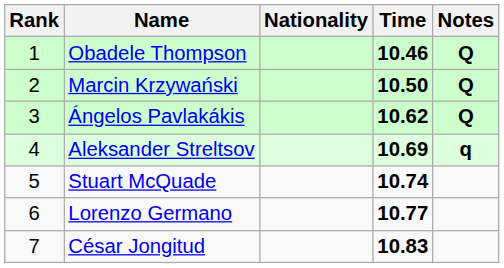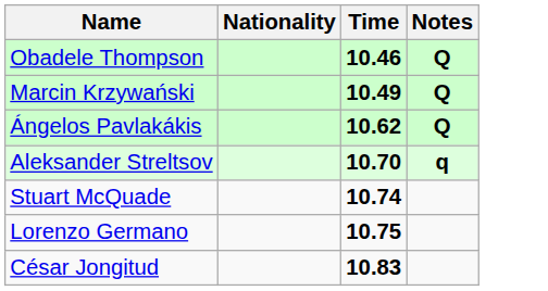 <table class="wikitable sortable" style="text-align:center">
 <tr>
-<th>Rank</th>
 <th>Name</th>
 <th>Nationality</th>
 <th>Time</th>
 <th>Notes</th>
 </tr>
 <tr bgcolor=ccffcc>
-<td>1</td>
 <td align=left><a href='#'>Obadele Thompson</a></td>
 <td align=left></td>
 <td><strong>10.46</strong></td>
 <td><strong>Q</strong></td>
 </tr>
 <tr bgcolor=ccffcc>
-<td>2</td>
 <td align=left><a href='#'>Marcin Krzywański</a></td>
 <td align=left></td>
-<td><strong>10.50</strong></td>
+<td><strong>10.49</strong></td>
 <td><strong>Q</strong></td>
 </tr>
 <tr bgcolor=ccffcc>
-<td>3</td>
 <td align=left><a href='#'>Ángelos Pavlakákis</a></td>
 <td align=left></td>
 <td><strong>10.62</strong></td>
 <td><strong>Q</strong></td>
 </tr>
 <tr bgcolor=ddffdd>
-<td>4</td>
 <td align=left><a href='#'>Aleksander Streltsov</a></td>
 <td align=left></td>
-<td><strong>10.69</strong></td>
+<td><strong>10.70</strong></td>
 <td><strong>q</strong></td>
 </tr>
 <tr>
-<td>5</td>
 <td align=left><a href='#'>Stuart McQuade</a></td>
 <td align=left></td>
 <td><strong>10.74</strong></td>
 <td></td>
 </tr>
 <tr>
-<td>6</td>
 <td align=left><a href='#'>Lorenzo Germano</a></td>
 <td align=left></td>
-<td><strong>10.77</strong></td>
+<td><strong>10.75</strong></td>
 <td></td>
 </tr>
 <tr>
-<td>7</td>
 <td align=left><a href='#'>César Jongitud</a></td>
 <td align=left></td>
 <td><strong>10.83</strong></td>
 <td></td>
 </tr>
 </table>
